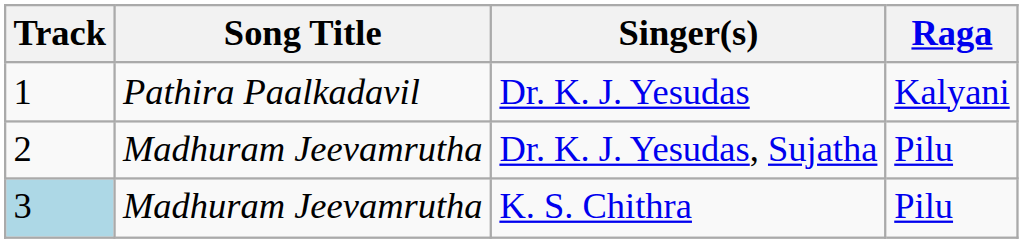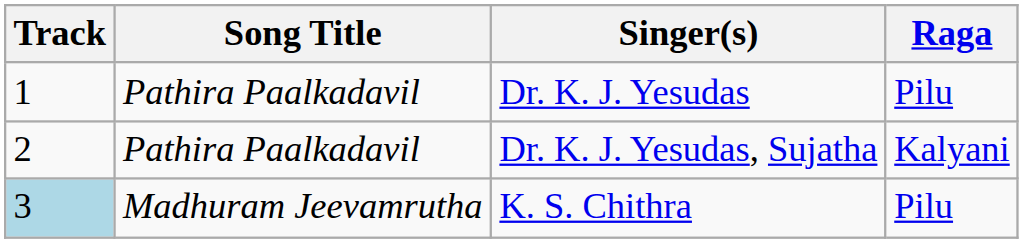 <table class="wikitable">
 <tr>
 <th>Track</th>
 <th>Song Title</th>
 <th>Singer(s)</th>
 <th><a href='#'>Raga</a></th>
 </tr>
 <tr>
 <td>1</td>
 <td><em>Pathira Paalkadavil</em></td>
 <td><a href='#'>Dr. K. J. Yesudas</a></td>
-<td><a href='#'>Kalyani</a></td>
+<td><a href='#'>Pilu</a></td>
 </tr>
 <tr>
 <td>2</td>
-<td><em>Madhuram Jeevamrutha</em></td>
+<td><em>Pathira Paalkadavil</em></td>
 <td><a href='#'>Dr. K. J. Yesudas</a>, <a href='#'>Sujatha</a></td>
-<td><a href='#'>Pilu</a></td>
+<td><a href='#'>Kalyani</a></td>
 </tr>
 <tr>
 <td style="background: lightblue;">3</td>
 <td><em>Madhuram Jeevamrutha</em></td>
 <td><a href='#'>K. S. Chithra</a></td>
 <td><a href='#'>Pilu</a></td>
 </tr>
 </table>
